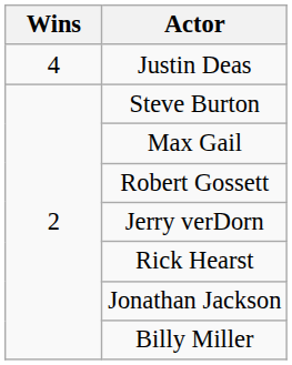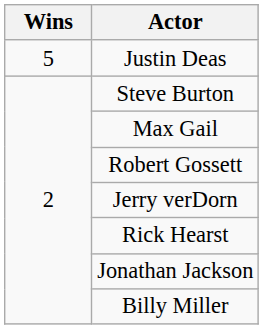 <table class="wikitable" style="text-align: center;">
 <tr>
 <th scope="col" width="55">Wins</th>
 <th scope="col" align="center">Actor</th>
 </tr>
 <tr>
-<td scope="row"rowspan=1 style="text-align:center">4</td>
+<td scope="row"rowspan=1 style="text-align:center">5</td>
 <td>Justin Deas</td>
 </tr>
 <tr>
 <td scope="row" rowspan=7 style="text-align:center">2</td>
 <td>Steve Burton</td>
 </tr>
 <tr>
 <td>Max Gail</td>
 </tr>
 <tr>
 <td>Robert Gossett</td>
 </tr>
 <tr>
 <td>Jerry verDorn</td>
 </tr>
 <tr>
 <td>Rick Hearst</td>
 </tr>
 <tr>
 <td>Jonathan Jackson</td>
 </tr>
 <tr>
 <td>Billy Miller</td>
 </tr>
 </table>
